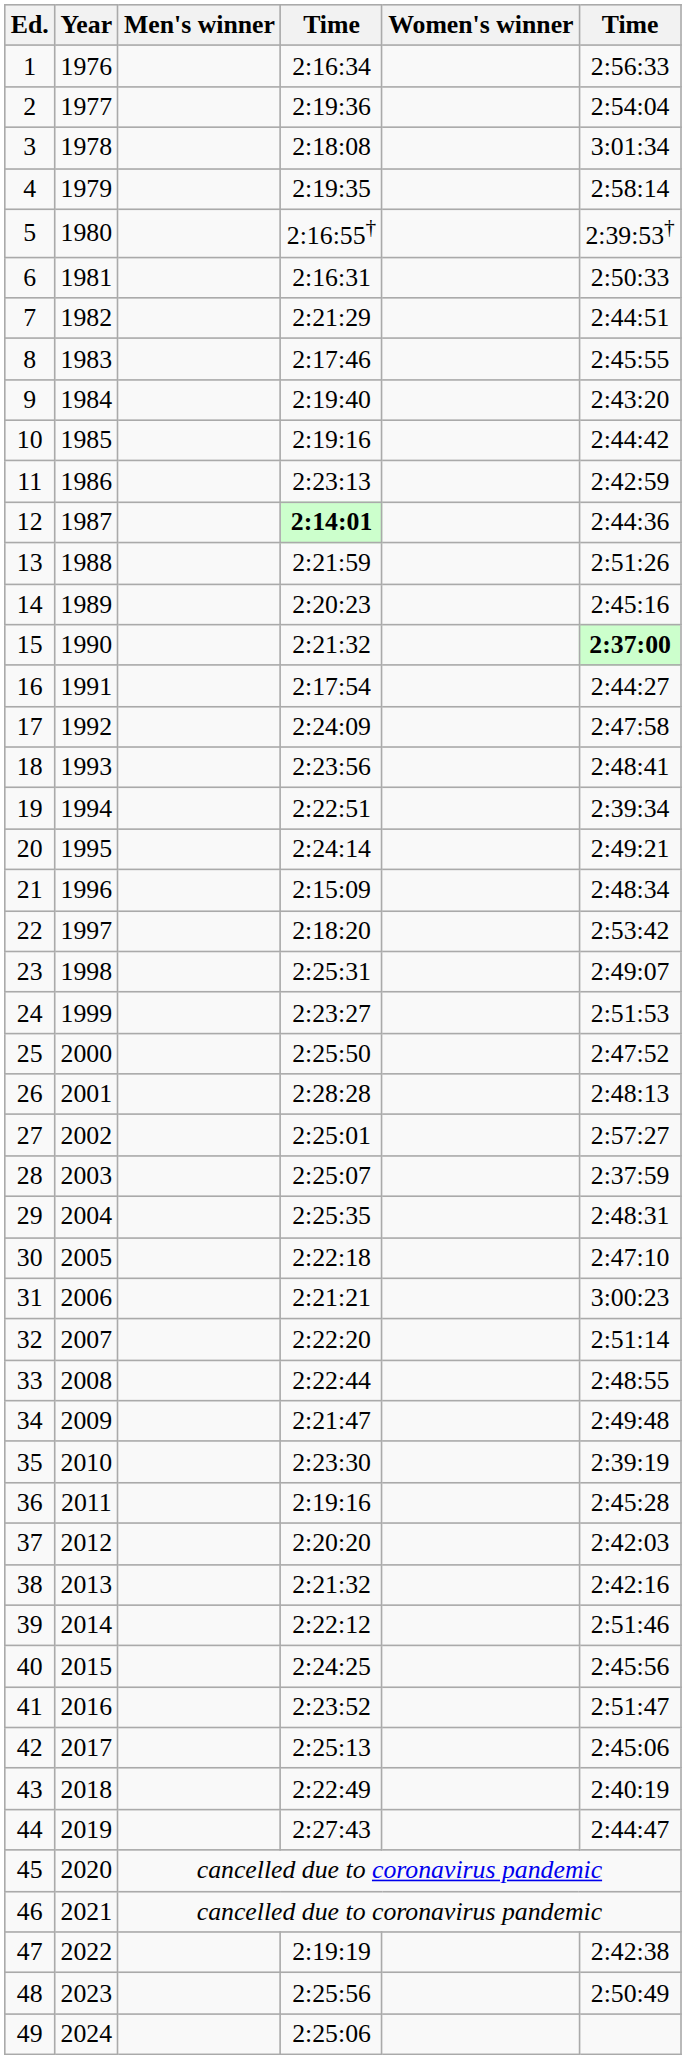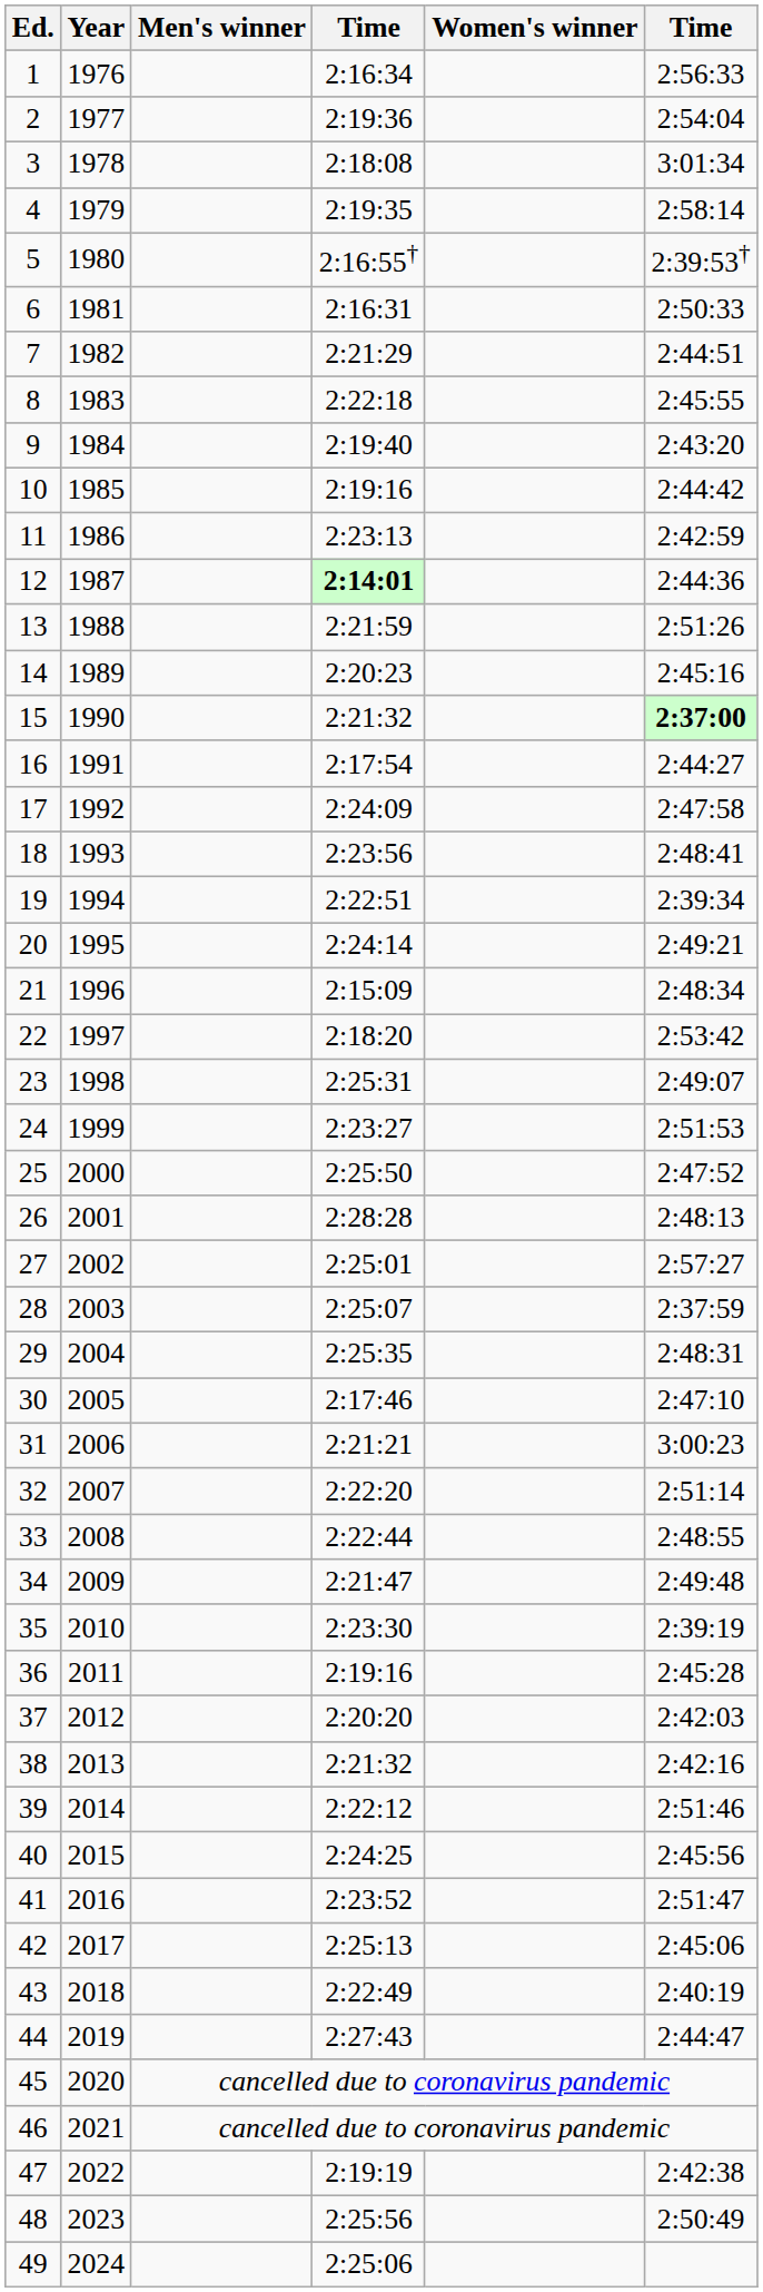 <table class="wikitable sortable" style="text-align:center">
 <tr>
 <th class="unsortable">Ed.</th>
 <th>Year</th>
 <th>Men's winner</th>
 <th>Time</th>
 <th>Women's winner</th>
 <th>Time</th>
 </tr>
 <tr>
 <td>1</td>
 <td>1976</td>
 <td align="left"></td>
 <td>2:16:34</td>
 <td align="left"></td>
 <td>2:56:33</td>
 </tr>
 <tr>
 <td>2</td>
 <td>1977</td>
 <td align="left"></td>
 <td>2:19:36</td>
 <td align="left"></td>
 <td>2:54:04</td>
 </tr>
 <tr>
 <td>3</td>
 <td>1978</td>
 <td align="left"></td>
 <td>2:18:08</td>
 <td align="left"></td>
 <td>3:01:34</td>
 </tr>
 <tr>
 <td>4</td>
 <td>1979</td>
 <td align="left"></td>
 <td>2:19:35</td>
 <td align="left"></td>
 <td>2:58:14</td>
 </tr>
 <tr>
 <td>5</td>
 <td>1980</td>
 <td align="left"></td>
 <td>2:16:55<sup>†</sup></td>
 <td align="left"></td>
 <td>2:39:53<sup>†</sup></td>
 </tr>
 <tr>
 <td>6</td>
 <td>1981</td>
 <td align="left"></td>
 <td>2:16:31</td>
 <td align="left"></td>
 <td>2:50:33</td>
 </tr>
 <tr>
 <td>7</td>
 <td>1982</td>
 <td align="left"></td>
 <td>2:21:29</td>
 <td align="left"></td>
 <td>2:44:51</td>
 </tr>
 <tr>
 <td>8</td>
 <td>1983</td>
 <td align="left"></td>
-<td>2:17:46</td>
+<td>2:22:18</td>
 <td align="left"></td>
 <td>2:45:55</td>
 </tr>
 <tr>
 <td>9</td>
 <td>1984</td>
 <td align="left"></td>
 <td>2:19:40</td>
 <td align="left"></td>
 <td>2:43:20</td>
 </tr>
 <tr>
 <td>10</td>
 <td>1985</td>
 <td align="left"></td>
 <td>2:19:16</td>
 <td align="left"></td>
 <td>2:44:42</td>
 </tr>
 <tr>
 <td>11</td>
 <td>1986</td>
 <td align="left"></td>
 <td>2:23:13</td>
 <td align="left"></td>
 <td>2:42:59</td>
 </tr>
 <tr>
 <td>12</td>
 <td>1987</td>
 <td align="left"></td>
 <td style="background:#CCFFCC;"><strong>2:14:01</strong></td>
 <td align="left"></td>
 <td>2:44:36</td>
 </tr>
 <tr>
 <td>13</td>
 <td>1988</td>
 <td align="left"></td>
 <td>2:21:59</td>
 <td align="left"></td>
 <td>2:51:26</td>
 </tr>
 <tr>
 <td>14</td>
 <td>1989</td>
 <td align="left"></td>
 <td>2:20:23</td>
 <td align="left"></td>
 <td>2:45:16</td>
 </tr>
 <tr>
 <td>15</td>
 <td>1990</td>
 <td align="left"></td>
 <td>2:21:32</td>
 <td align="left"></td>
 <td style="background:#CCFFCC;"><strong>2:37:00</strong></td>
 </tr>
 <tr>
 <td>16</td>
 <td>1991</td>
 <td align="left"></td>
 <td>2:17:54</td>
 <td align="left"></td>
 <td>2:44:27</td>
 </tr>
 <tr>
 <td>17</td>
 <td>1992</td>
 <td align="left"></td>
 <td>2:24:09</td>
 <td align="left"></td>
 <td>2:47:58</td>
 </tr>
 <tr>
 <td>18</td>
 <td>1993</td>
 <td align="left"></td>
 <td>2:23:56</td>
 <td align="left"></td>
 <td>2:48:41</td>
 </tr>
 <tr>
 <td>19</td>
 <td>1994</td>
 <td align="left"></td>
 <td>2:22:51</td>
 <td align="left"></td>
 <td>2:39:34</td>
 </tr>
 <tr>
 <td>20</td>
 <td>1995</td>
 <td align="left"></td>
 <td>2:24:14</td>
 <td align="left"></td>
 <td>2:49:21</td>
 </tr>
 <tr>
 <td>21</td>
 <td>1996</td>
 <td align="left"></td>
 <td>2:15:09</td>
 <td align="left"></td>
 <td>2:48:34</td>
 </tr>
 <tr>
 <td>22</td>
 <td>1997</td>
 <td align="left"></td>
 <td>2:18:20</td>
 <td align="left"></td>
 <td>2:53:42</td>
 </tr>
 <tr>
 <td>23</td>
 <td>1998</td>
 <td align="left"></td>
 <td>2:25:31</td>
 <td align="left"></td>
 <td>2:49:07</td>
 </tr>
 <tr>
 <td>24</td>
 <td>1999</td>
 <td align="left"></td>
 <td>2:23:27</td>
 <td align="left"></td>
 <td>2:51:53</td>
 </tr>
 <tr>
 <td>25</td>
 <td>2000</td>
 <td align="left"></td>
 <td>2:25:50</td>
 <td align="left"></td>
 <td>2:47:52</td>
 </tr>
 <tr>
 <td>26</td>
 <td>2001</td>
 <td align="left"></td>
 <td>2:28:28</td>
 <td align="left"></td>
 <td>2:48:13</td>
 </tr>
 <tr>
 <td>27</td>
 <td>2002</td>
 <td align="left"></td>
 <td>2:25:01</td>
 <td align="left"></td>
 <td>2:57:27</td>
 </tr>
 <tr>
 <td>28</td>
 <td>2003</td>
 <td align="left"></td>
 <td>2:25:07</td>
 <td align="left"></td>
 <td>2:37:59</td>
 </tr>
 <tr>
 <td>29</td>
 <td>2004</td>
 <td align="left"></td>
 <td>2:25:35</td>
 <td align="left"></td>
 <td>2:48:31</td>
 </tr>
 <tr>
 <td>30</td>
 <td>2005</td>
 <td align="left"></td>
-<td>2:22:18</td>
+<td>2:17:46</td>
 <td align="left"></td>
 <td>2:47:10</td>
 </tr>
 <tr>
 <td>31</td>
 <td>2006</td>
 <td align="left"></td>
 <td>2:21:21</td>
 <td align="left"></td>
 <td>3:00:23</td>
 </tr>
 <tr>
 <td>32</td>
 <td>2007</td>
 <td align="left"></td>
 <td>2:22:20</td>
 <td align="left"></td>
 <td>2:51:14</td>
 </tr>
 <tr>
 <td>33</td>
 <td>2008</td>
 <td align="left"></td>
 <td>2:22:44</td>
 <td align="left"></td>
 <td>2:48:55</td>
 </tr>
 <tr>
 <td>34</td>
 <td>2009</td>
 <td align="left"></td>
 <td>2:21:47</td>
 <td align="left"></td>
 <td>2:49:48</td>
 </tr>
 <tr>
 <td>35</td>
 <td>2010</td>
 <td align="left"></td>
 <td>2:23:30</td>
 <td align="left"></td>
 <td>2:39:19</td>
 </tr>
 <tr>
 <td>36</td>
 <td>2011</td>
 <td align="left"></td>
 <td>2:19:16</td>
 <td align="left"></td>
 <td>2:45:28</td>
 </tr>
 <tr>
 <td>37</td>
 <td>2012</td>
 <td align="left"></td>
 <td>2:20:20</td>
 <td align="left"></td>
 <td>2:42:03</td>
 </tr>
 <tr>
 <td>38</td>
 <td>2013</td>
 <td align="left"></td>
 <td>2:21:32</td>
 <td align="left"></td>
 <td>2:42:16</td>
 </tr>
 <tr>
 <td>39</td>
 <td>2014</td>
 <td align="left"></td>
 <td>2:22:12</td>
 <td align="left"></td>
 <td>2:51:46</td>
 </tr>
 <tr>
 <td>40</td>
 <td>2015</td>
 <td align="left"></td>
 <td>2:24:25</td>
 <td align="left"></td>
 <td>2:45:56</td>
 </tr>
 <tr>
 <td>41</td>
 <td>2016</td>
 <td align="left"></td>
 <td>2:23:52</td>
 <td align="left"></td>
 <td>2:51:47</td>
 </tr>
 <tr>
 <td>42</td>
 <td>2017</td>
 <td align="left"></td>
 <td>2:25:13</td>
 <td align="left"></td>
 <td>2:45:06</td>
 </tr>
 <tr>
 <td>43</td>
 <td>2018</td>
 <td align="left"></td>
 <td>2:22:49</td>
 <td align="left"></td>
 <td>2:40:19</td>
 </tr>
 <tr>
 <td>44</td>
 <td>2019</td>
 <td align="left"></td>
 <td>2:27:43</td>
 <td align="left"></td>
 <td>2:44:47</td>
 </tr>
 <tr>
 <td>45</td>
 <td>2020</td>
 <td colspan="4" data-sort-value=""><em>cancelled due to <a href='#'>coronavirus pandemic</a></em></td>
 </tr>
 <tr>
 <td>46</td>
 <td>2021</td>
 <td colspan="4" data-sort-value=""><em>cancelled due to coronavirus pandemic</em></td>
 </tr>
 <tr>
 <td>47</td>
 <td>2022</td>
 <td align="left"></td>
 <td>2:19:19</td>
 <td align="left"></td>
 <td>2:42:38</td>
 </tr>
 <tr>
 <td>48</td>
 <td>2023</td>
 <td align="left"></td>
 <td>2:25:56</td>
 <td align="left"></td>
 <td>2:50:49</td>
 </tr>
 <tr>
 <td>49</td>
 <td>2024</td>
 <td align="left"></td>
 <td>2:25:06</td>
 <td align="left"></td>
 <td></td>
 </tr>
 </table>
